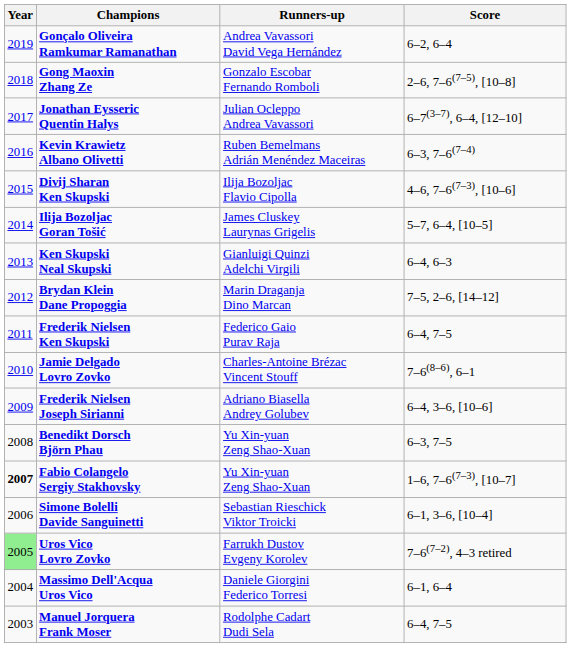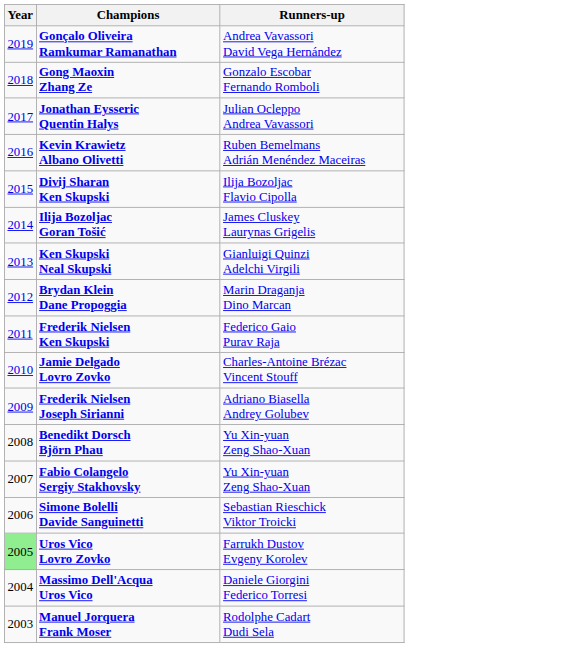 <table class="wikitable" style="font-size:90%">
 <tr>
 <th>Year</th>
 <th width="200">Champions</th>
 <th width="200">Runners-up</th>
-<th width="175">Score</th>
 </tr>
 <tr>
 <td><a href='#'>2019</a></td>
 <td> <strong><a href='#'>Gonçalo Oliveira</a></strong> <br>  <strong><a href='#'>Ramkumar Ramanathan</a></strong></td>
 <td> <a href='#'>Andrea Vavassori</a> <br>  <a href='#'>David Vega Hernández</a></td>
-<td>6–2, 6–4</td>
 </tr>
 <tr>
 <td><a href='#'>2018</a></td>
 <td> <strong><a href='#'>Gong Maoxin</a></strong> <br>  <strong><a href='#'>Zhang Ze</a></strong></td>
 <td> <a href='#'>Gonzalo Escobar</a> <br>  <a href='#'>Fernando Romboli</a></td>
-<td>2–6, 7–6<sup>(7–5)</sup>, [10–8]</td>
 </tr>
 <tr>
 <td><a href='#'>2017</a></td>
 <td> <strong><a href='#'>Jonathan Eysseric</a></strong> <br>  <strong><a href='#'>Quentin Halys</a></strong></td>
 <td> <a href='#'>Julian Ocleppo</a> <br>  <a href='#'>Andrea Vavassori</a></td>
-<td>6–7<sup>(3–7)</sup>, 6–4, [12–10]</td>
 </tr>
 <tr>
 <td><a href='#'>2016</a></td>
 <td> <strong><a href='#'>Kevin Krawietz</a></strong> <br>  <strong><a href='#'>Albano Olivetti</a></strong></td>
 <td> <a href='#'>Ruben Bemelmans</a> <br>  <a href='#'>Adrián Menéndez Maceiras</a></td>
-<td>6–3, 7–6<sup>(7–4)</sup></td>
 </tr>
 <tr>
 <td><a href='#'>2015</a></td>
 <td> <strong><a href='#'>Divij Sharan</a></strong><br> <strong><a href='#'>Ken Skupski</a></strong></td>
 <td> <a href='#'>Ilija Bozoljac</a><br> <a href='#'>Flavio Cipolla</a></td>
-<td>4–6, 7–6<sup>(7–3)</sup>, [10–6]</td>
 </tr>
 <tr>
 <td><a href='#'>2014</a></td>
 <td> <strong><a href='#'>Ilija Bozoljac</a></strong><br> <strong><a href='#'>Goran Tošić</a></strong></td>
 <td> <a href='#'>James Cluskey</a><br> <a href='#'>Laurynas Grigelis</a></td>
-<td>5–7, 6–4, [10–5]</td>
 </tr>
 <tr>
 <td><a href='#'>2013</a></td>
 <td> <strong><a href='#'>Ken Skupski</a></strong><br> <strong><a href='#'>Neal Skupski</a></strong></td>
 <td> <a href='#'>Gianluigi Quinzi</a><br> <a href='#'>Adelchi Virgili</a></td>
-<td>6–4, 6–3</td>
 </tr>
 <tr>
 <td><a href='#'>2012</a></td>
 <td> <strong><a href='#'>Brydan Klein</a></strong><br> <strong><a href='#'>Dane Propoggia</a></strong></td>
 <td> <a href='#'>Marin Draganja</a><br> <a href='#'>Dino Marcan</a></td>
-<td>7–5, 2–6, [14–12]</td>
 </tr>
 <tr>
 <td><a href='#'>2011</a></td>
 <td> <strong><a href='#'>Frederik Nielsen</a></strong><br> <strong><a href='#'>Ken Skupski</a></strong></td>
 <td> <a href='#'>Federico Gaio</a><br> <a href='#'>Purav Raja</a></td>
-<td>6–4, 7–5</td>
 </tr>
 <tr>
 <td><a href='#'>2010</a></td>
 <td> <strong><a href='#'>Jamie Delgado</a></strong><br> <strong><a href='#'>Lovro Zovko</a></strong></td>
 <td> <a href='#'>Charles-Antoine Brézac</a><br> <a href='#'>Vincent Stouff</a></td>
-<td>7–6<sup>(8–6)</sup>, 6–1</td>
 </tr>
 <tr>
 <td><a href='#'>2009</a></td>
 <td> <strong><a href='#'>Frederik Nielsen</a></strong><br> <strong><a href='#'>Joseph Sirianni</a></strong></td>
 <td> <a href='#'>Adriano Biasella</a><br> <a href='#'>Andrey Golubev</a></td>
-<td>6–4, 3–6, [10–6]</td>
 </tr>
 <tr>
 <td>2008</td>
 <td> <strong><a href='#'>Benedikt Dorsch</a></strong> <br>  <strong><a href='#'>Björn Phau</a></strong></td>
 <td> <a href='#'>Yu Xin-yuan</a> <br>  <a href='#'>Zeng Shao-Xuan</a></td>
-<td>6–3, 7–5</td>
 </tr>
 <tr>
-<td><strong>2007</strong></td>
+<td>2007</td>
 <td> <strong><a href='#'>Fabio Colangelo</a></strong> <br>  <strong><a href='#'>Sergiy Stakhovsky</a></strong></td>
 <td> <a href='#'>Yu Xin-yuan</a> <br>  <a href='#'>Zeng Shao-Xuan</a></td>
-<td>1–6, 7–6<sup>(7–3)</sup>, [10–7]</td>
 </tr>
 <tr>
 <td>2006</td>
 <td> <strong><a href='#'>Simone Bolelli</a></strong> <br>  <strong><a href='#'>Davide Sanguinetti</a></strong></td>
 <td> <a href='#'>Sebastian Rieschick</a> <br>  <a href='#'>Viktor Troicki</a></td>
-<td>6–1, 3–6, [10–4]</td>
 </tr>
 <tr>
 <td style="background: lightgreen;">2005</td>
 <td> <strong><a href='#'>Uros Vico</a></strong> <br>  <strong><a href='#'>Lovro Zovko</a></strong></td>
 <td> <a href='#'>Farrukh Dustov</a> <br>  <a href='#'>Evgeny Korolev</a></td>
-<td>7–6<sup>(7–2)</sup>, 4–3 retired</td>
 </tr>
 <tr>
 <td>2004</td>
 <td> <strong><a href='#'>Massimo Dell'Acqua</a></strong> <br>  <strong><a href='#'>Uros Vico</a></strong></td>
 <td> <a href='#'>Daniele Giorgini</a> <br>  <a href='#'>Federico Torresi</a></td>
-<td>6–1, 6–4</td>
 </tr>
 <tr>
 <td>2003</td>
 <td> <strong><a href='#'>Manuel Jorquera</a></strong> <br>  <strong><a href='#'>Frank Moser</a></strong></td>
 <td> <a href='#'>Rodolphe Cadart</a> <br>  <a href='#'>Dudi Sela</a></td>
-<td>6–4, 7–5</td>
 </tr>
 </table>
